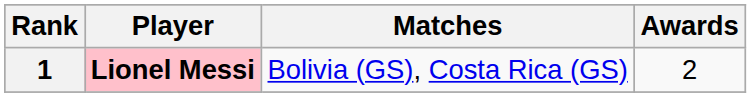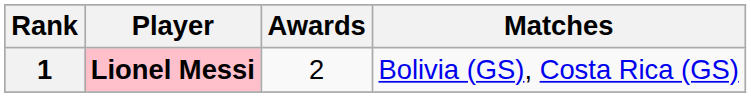 <table class="wikitable unsortable">
 <tr>
 <th>Rank</th>
 <th>Player</th>
+<th>Awards</th>
 <th>Matches</th>
-<th>Awards</th>
 </tr>
 <tr>
 <th>1</th>
 <td style="background: pink;"> <strong>Lionel Messi</strong></td>
+<td align="center">2</td>
 <td> <a href='#'>Bolivia (GS)</a>,  <a href='#'>Costa Rica (GS)</a></td>
-<td align="center">2</td>
 </tr>
 </table>
